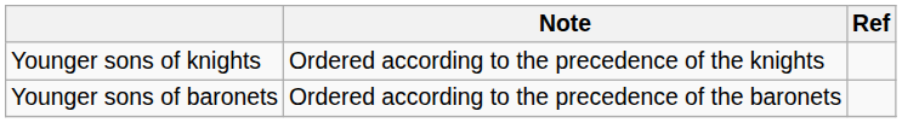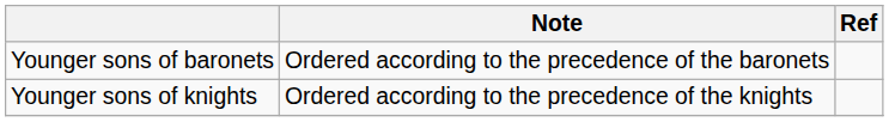 <table class="wikitable">
 <tr>
 <th></th>
 <th>Note</th>
 <th>Ref</th>
 </tr>
 <tr>
+<td>Younger sons of baronets</td>
+<td>Ordered according to the precedence of the baronets</td>
+<td></td>
+</tr>
+<tr>
 <td>Younger sons of knights</td>
 <td>Ordered according to the precedence of the knights</td>
 <td></td>
 </tr>
 <tr>
-<td>Younger sons of baronets</td>
-<td>Ordered according to the precedence of the baronets</td>
-<td></td>
-</tr>
-<tr>
 </tr>
 </table>
